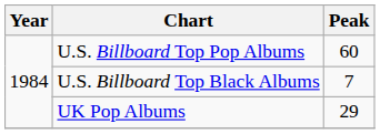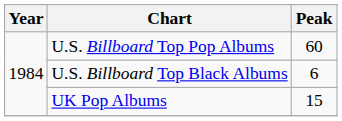 <table class="wikitable">
 <tr>
 <th>Year</th>
 <th>Chart</th>
 <th>Peak<br></th>
 </tr>
 <tr>
 <td rowspan="3">1984</td>
 <td>U.S. <a href='#'><em>Billboard</em> Top Pop Albums</a></td>
 <td align="center">60</td>
 </tr>
 <tr>
 <td>U.S. <em>Billboard</em> <a href='#'>Top Black Albums</a></td>
-<td align="center">7</td>
+<td align="center">6</td>
 </tr>
 <tr>
 <td><a href='#'>UK Pop Albums</a></td>
-<td align="center">29</td>
+<td align="center">15</td>
 </tr>
 <tr>
 </tr>
 </table>
